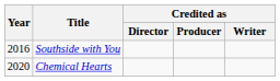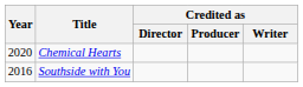 <table class="wikitable" style="text-align:left">
 <tr>
 <th rowspan="2" width="33">Year</th>
 <th rowspan="2">Title</th>
 <th colspan="3">Credited as</th>
 </tr>
 <tr>
 <th width="65">Director</th>
 <th width="65">Producer</th>
 <th width="65">Writer</th>
 </tr>
 <tr>
+<td>2020</td>
+<td><em><a href='#'>Chemical Hearts</a></em></td>
+<td></td>
+<td></td>
+<td></td>
+</tr>
+<tr>
 <td>2016</td>
 <td><em><a href='#'>Southside with You</a></em></td>
 <td></td>
 <td></td>
 <td></td>
 </tr>
-<tr>
-<td>2020</td>
-<td><em><a href='#'>Chemical Hearts</a></em></td>
-<td></td>
-<td></td>
-<td></td>
-</tr>
 </table>
